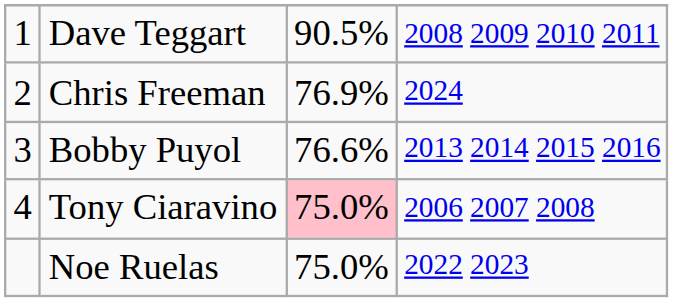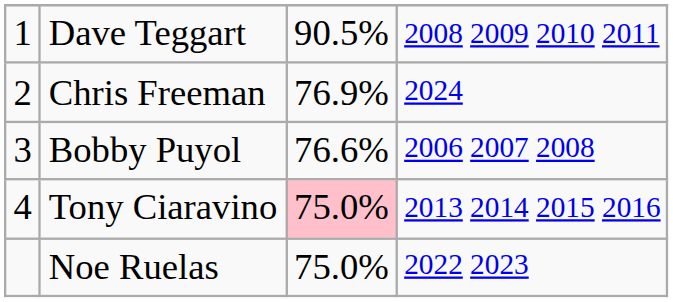 <table class="wikitable">
 <tr>
 </tr>
 <tr>
 <td>1</td>
 <td>Dave Teggart</td>
 <td><abbr>90.5%</abbr></td>
 <td style="font-size:80%;"><a href='#'>2008</a> <a href='#'>2009</a> <a href='#'>2010</a> <a href='#'>2011</a></td>
 </tr>
 <tr>
 <td>2</td>
 <td>Chris Freeman</td>
 <td><abbr>76.9%</abbr></td>
 <td style="font-size:80%;"><a href='#'>2024</a></td>
 </tr>
 <tr>
 <td>3</td>
 <td>Bobby Puyol</td>
 <td><abbr>76.6%</abbr></td>
-<td style="font-size:80%;"><a href='#'>2013</a> <a href='#'>2014</a> <a href='#'>2015</a> <a href='#'>2016</a></td>
+<td style="font-size:80%;"><a href='#'>2006</a> <a href='#'>2007</a> <a href='#'>2008</a></td>
 </tr>
 <tr>
 <td>4</td>
 <td>Tony Ciaravino</td>
 <td style="background: pink;"><abbr>75.0%</abbr></td>
-<td style="font-size:80%;"><a href='#'>2006</a> <a href='#'>2007</a> <a href='#'>2008</a></td>
+<td style="font-size:80%;"><a href='#'>2013</a> <a href='#'>2014</a> <a href='#'>2015</a> <a href='#'>2016</a></td>
 </tr>
 <tr>
 <td></td>
 <td>Noe Ruelas</td>
 <td><abbr>75.0%</abbr></td>
 <td style="font-size:80%;"><a href='#'>2022</a> <a href='#'>2023</a></td>
 </tr>
 </table>
